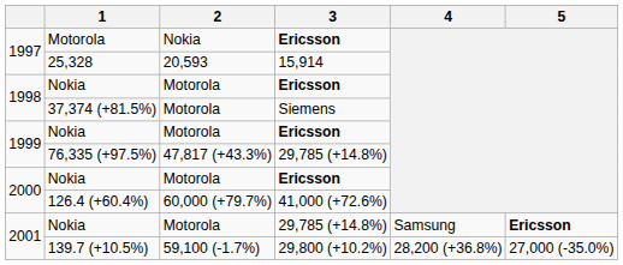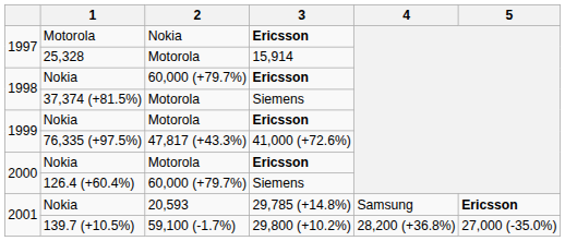 <table class="wikitable">
 <tr>
 <th></th>
 <th>1</th>
 <th>2</th>
 <th>3</th>
 <th>4</th>
 <th>5</th>
 </tr>
 <tr>
 <td rowspan="2">1997</td>
 <td>Motorola</td>
 <td>Nokia</td>
 <td><strong>Ericsson</strong></td>
 <th colspan="2" rowspan="8"></th>
 </tr>
 <tr>
 <td>25,328</td>
-<td>20,593</td>
+<td>Motorola</td>
 <td>15,914</td>
 </tr>
 <tr>
 <td rowspan="2">1998</td>
 <td>Nokia</td>
-<td>Motorola</td>
+<td>60,000 (+79.7%)</td>
 <td><strong>Ericsson</strong></td>
 </tr>
 <tr>
 <td>37,374 (+81.5%)</td>
 <td>Motorola</td>
 <td>Siemens</td>
 </tr>
 <tr>
 <td rowspan="2">1999</td>
 <td>Nokia</td>
 <td>Motorola</td>
 <td><strong>Ericsson</strong></td>
 </tr>
 <tr>
 <td>76,335 (+97.5%)</td>
 <td>47,817 (+43.3%)</td>
-<td>29,785 (+14.8%)</td>
+<td>41,000 (+72.6%)</td>
 </tr>
 <tr>
 <td rowspan="2">2000</td>
 <td>Nokia</td>
 <td>Motorola</td>
 <td><strong>Ericsson</strong></td>
 </tr>
 <tr>
 <td>126.4 (+60.4%)</td>
 <td>60,000 (+79.7%)</td>
-<td>41,000 (+72.6%)</td>
+<td>Siemens</td>
 </tr>
 <tr>
 <td rowspan="2">2001</td>
 <td>Nokia</td>
-<td>Motorola</td>
+<td>20,593</td>
 <td>29,785 (+14.8%)</td>
 <td>Samsung</td>
 <td><strong>Ericsson</strong></td>
 </tr>
 <tr>
 <td>139.7 (+10.5%)</td>
 <td>59,100 (-1.7%)</td>
 <td>29,800 (+10.2%)</td>
 <td>28,200 (+36.8%)</td>
 <td>27,000 (-35.0%)</td>
 </tr>
 </table>
